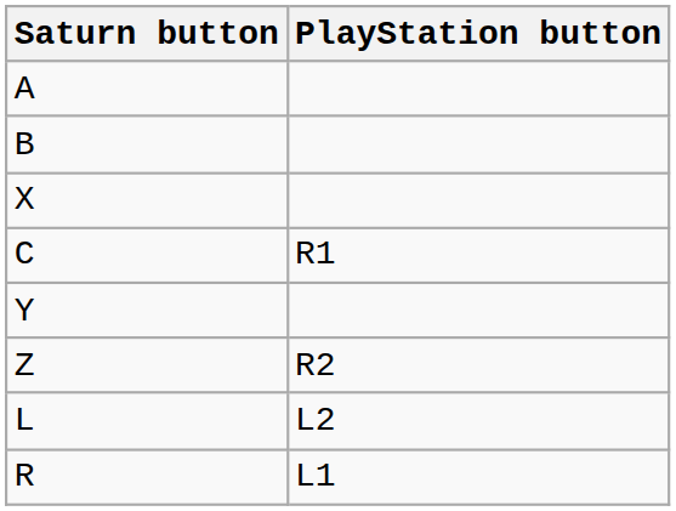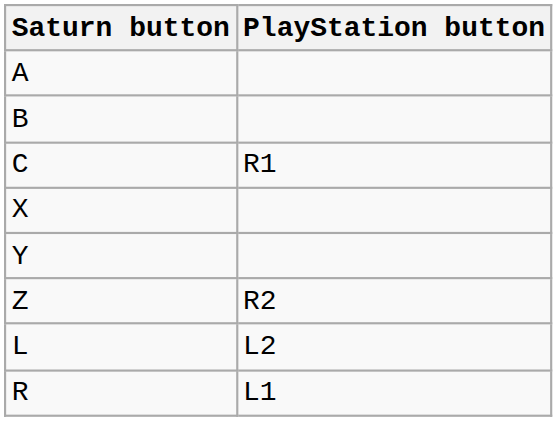 <table class="wikitable">
 <tr>
 <th>Saturn button</th>
 <th>PlayStation button</th>
 </tr>
 <tr>
 <td>A</td>
 <td></td>
 </tr>
 <tr>
 <td>B</td>
 <td></td>
 </tr>
 <tr>
+<td>C</td>
+<td>R1</td>
+</tr>
+<tr>
 <td>X</td>
 <td></td>
-</tr>
-<tr>
-<td>C</td>
-<td>R1</td>
 </tr>
 <tr>
 <td>Y</td>
 <td></td>
 </tr>
 <tr>
 <td>Z</td>
 <td>R2</td>
 </tr>
 <tr>
 <td>L</td>
 <td>L2</td>
 </tr>
 <tr>
 <td>R</td>
 <td>L1</td>
 </tr>
 </table>
